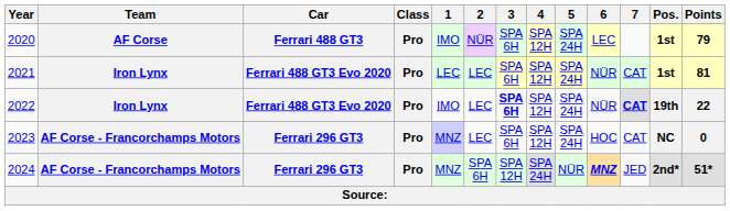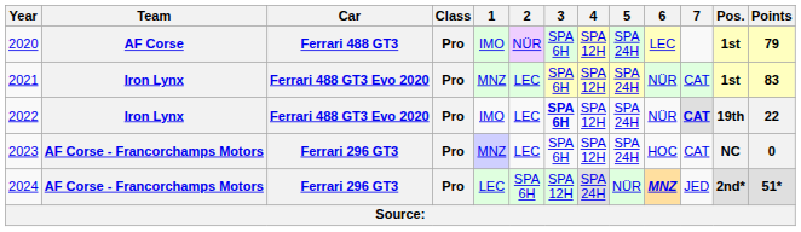 <table class="wikitable" border="1" style="text-align:center; font-size:85%;">
 <tr>
 <th>Year</th>
 <th>Team</th>
 <th>Car</th>
 <th>Class</th>
 <th>1</th>
 <th>2</th>
 <th>3</th>
 <th>4</th>
 <th>5</th>
 <th>6</th>
 <th>7</th>
 <th>Pos.</th>
 <th>Points</th>
 </tr>
 <tr>
 <td><a href='#'>2020</a></td>
 <th nowrap><a href='#'>AF Corse</a></th>
 <th nowrap><a href='#'>Ferrari 488 GT3</a></th>
 <th>Pro</th>
 <td style="background:#DFFFDF;"><a href='#'>IMO</a><br></td>
 <td style="background:#EFCFFF;"><a href='#'>NÜR</a><br></td>
 <td style="background:#DFFFDF;"><a href='#'>SPA<br>6H</a><br></td>
 <td style="background:#FFFFBF;"><a href='#'>SPA<br>12H</a><br></td>
 <td style="background:#DFFFDF;"><a href='#'>SPA<br>24H</a><br></td>
 <td style="background:#FFFFBF;"><a href='#'>LEC</a><br></td>
 <td></td>
 <th style="background:#FFFFBF;">1st</th>
 <th style="background:#FFFFBF;">79</th>
 </tr>
 <tr>
 <td><a href='#'>2021</a></td>
 <th nowrap><a href='#'>Iron Lynx</a></th>
 <th nowrap><a href='#'>Ferrari 488 GT3 Evo 2020</a></th>
 <th>Pro</th>
-<td style="background:#DFFFDF;"><a href='#'>LEC</a><br></td>
+<td style="background:#DFFFDF;"><a href='#'>MNZ</a><br></td>
 <td style="background:#DFFFDF;"><a href='#'>LEC</a><br></td>
 <td style="background:#FFFFBF;"><a href='#'>SPA<br>6H</a><br></td>
 <td style="background:#FFFFBF;"><a href='#'>SPA<br>12H</a><br></td>
 <td style="background:#FFFFBF;"><a href='#'>SPA<br>24H</a><br></td>
 <td style="background:#DFFFDF;"><a href='#'>NÜR</a><br></td>
 <td style="background:#DFFFDF;"><a href='#'>CAT</a><br></td>
 <th style="background:#FFFFBF;">1st</th>
-<th style="background:#FFFFBF;">81</th>
+<th style="background:#FFFFBF;">83</th>
 </tr>
 <tr>
 <td><a href='#'>2022</a></td>
 <th nowrap><a href='#'>Iron Lynx</a></th>
 <th nowrap><a href='#'>Ferrari 488 GT3 Evo 2020</a></th>
 <th>Pro</th>
 <td style="background:#;"><a href='#'>IMO</a></td>
 <td style="background:#;"><a href='#'>LEC</a></td>
 <td style="background:#;"><strong><a href='#'>SPA<br>6H</a></strong></td>
 <td style="background:#;"><a href='#'>SPA<br>12H</a></td>
 <td style="background:#;"><a href='#'>SPA<br>24H</a></td>
 <td style="background:#;"><a href='#'>NÜR</a></td>
 <td style="background:#DFDFDF;"><strong><a href='#'>CAT</a></strong><br></td>
 <th>19th</th>
 <th>22</th>
 </tr>
 <tr>
 <td><a href='#'>2023</a></td>
 <th nowrap><a href='#'>AF Corse - Francorchamps Motors</a></th>
 <th nowrap><a href='#'>Ferrari 296 GT3</a></th>
 <th>Pro</th>
 <td style="background:#CFCFFF;"><a href='#'>MNZ</a><br></td>
 <td style="background:#;"><a href='#'>LEC</a></td>
 <td style="background:#;"><a href='#'>SPA<br>6H</a></td>
 <td style="background:#;"><a href='#'>SPA<br>12H</a></td>
 <td style="background:#;"><a href='#'>SPA<br>24H</a></td>
 <td style="background:#;"><a href='#'>HOC</a></td>
 <td style="background:#;"><a href='#'>CAT</a></td>
 <th>NC</th>
 <th>0</th>
 </tr>
 <tr>
 <td><a href='#'>2024</a></td>
 <th nowrap><a href='#'>AF Corse - Francorchamps Motors</a></th>
 <th nowrap><a href='#'>Ferrari 296 GT3</a></th>
 <th>Pro</th>
-<td style="background:#DFFFDF;"><a href='#'>MNZ</a><br></td>
+<td style="background:#DFFFDF;"><a href='#'>LEC</a><br></td>
 <td style="background:#DFFFDF;"><a href='#'>SPA<br>6H</a><br></td>
 <td style="background:#DFFFDF;"><a href='#'>SPA<br>12H</a><br></td>
 <td style="background:#DFDFDF;"><a href='#'>SPA<br>24H</a><br></td>
 <td style="background:#DFFFDF;"><a href='#'>NÜR</a><br></td>
 <td style="background:#FFDF9F;"><strong><em><a href='#'>MNZ</a></em></strong><br></td>
 <td style="background:#;"><a href='#'>JED</a><br></td>
 <th style="background:#DFDFDF;">2nd*</th>
 <th style="background:#DFDFDF;">51*</th>
 </tr>
 <tr>
 <th colspan="13">Source:</th>
 </tr>
 </table>
